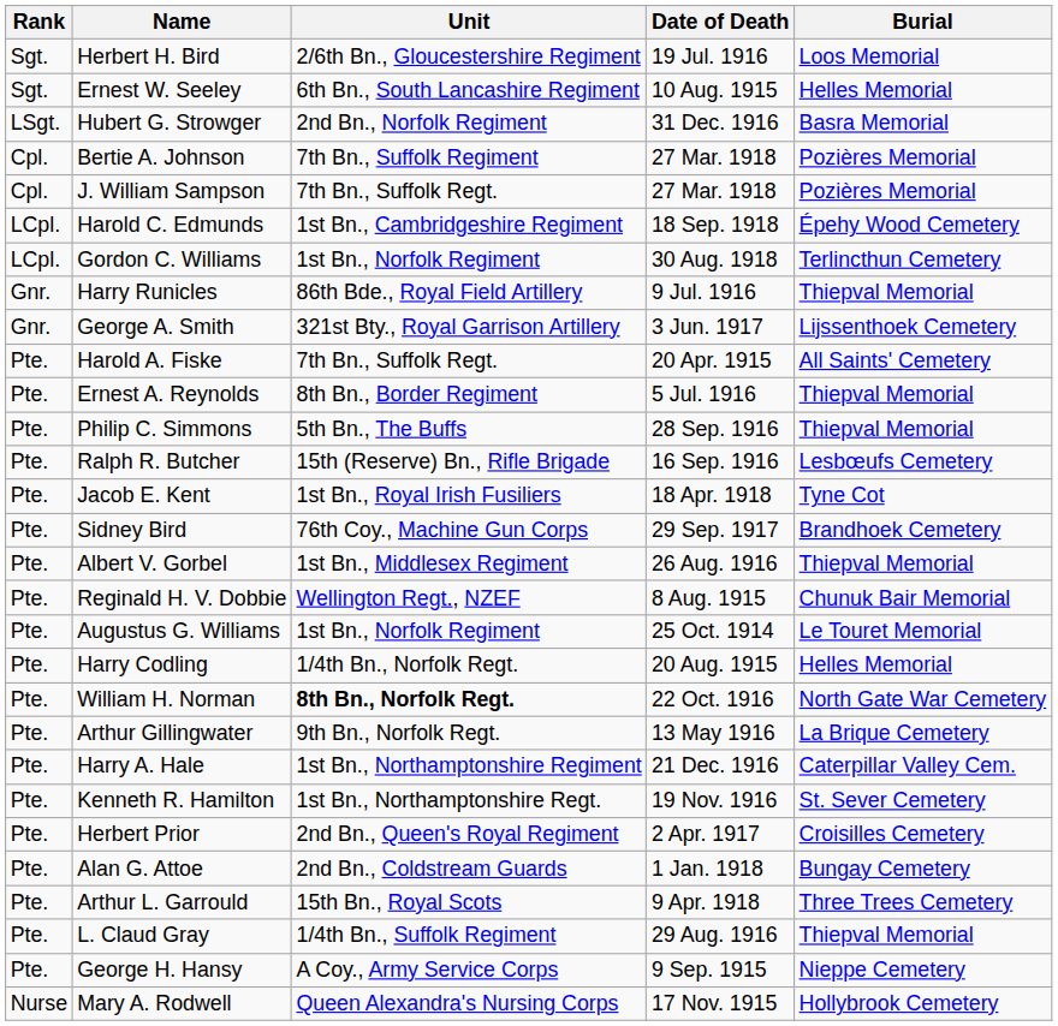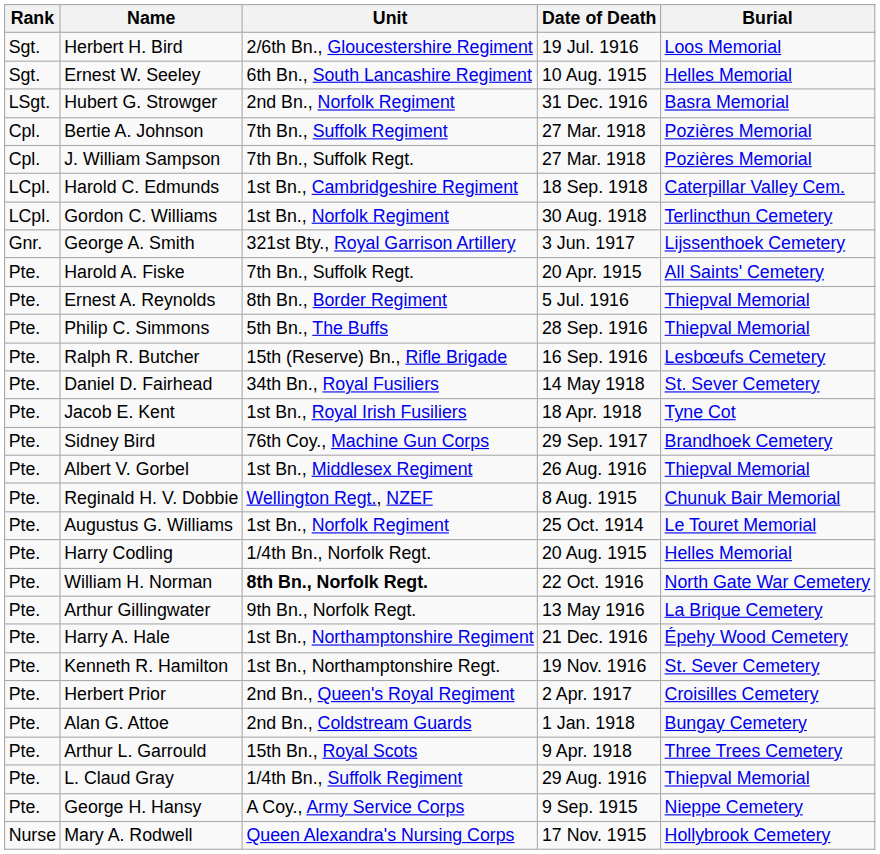 <table class="wikitable">
 <tr>
 <th>Rank</th>
 <th>Name</th>
 <th>Unit</th>
 <th>Date of Death</th>
 <th>Burial</th>
 </tr>
 <tr>
 <td>Sgt.</td>
 <td>Herbert H. Bird</td>
 <td>2/6th Bn., <a href='#'>Gloucestershire Regiment</a></td>
 <td>19 Jul. 1916</td>
 <td><a href='#'>Loos Memorial</a></td>
 </tr>
 <tr>
 <td>Sgt.</td>
 <td>Ernest W. Seeley</td>
 <td>6th Bn., <a href='#'>South Lancashire Regiment</a></td>
 <td>10 Aug. 1915</td>
 <td><a href='#'>Helles Memorial</a></td>
 </tr>
 <tr>
 <td>LSgt.</td>
 <td>Hubert G. Strowger</td>
 <td>2nd Bn., <a href='#'>Norfolk Regiment</a></td>
 <td>31 Dec. 1916</td>
 <td><a href='#'>Basra Memorial</a></td>
 </tr>
 <tr>
 <td>Cpl.</td>
 <td>Bertie A. Johnson</td>
 <td>7th Bn., <a href='#'>Suffolk Regiment</a></td>
 <td>27 Mar. 1918</td>
 <td><a href='#'>Pozières Memorial</a></td>
 </tr>
 <tr>
 <td>Cpl.</td>
 <td>J. William Sampson</td>
 <td>7th Bn., Suffolk Regt.</td>
 <td>27 Mar. 1918</td>
 <td><a href='#'>Pozières Memorial</a></td>
 </tr>
 <tr>
 <td>LCpl.</td>
 <td>Harold C. Edmunds</td>
 <td>1st Bn., <a href='#'>Cambridgeshire Regiment</a></td>
 <td>18 Sep. 1918</td>
-<td><a href='#'>Épehy Wood Cemetery</a></td>
+<td><a href='#'>Caterpillar Valley Cem.</a></td>
 </tr>
 <tr>
 <td>LCpl.</td>
 <td>Gordon C. Williams</td>
 <td>1st Bn., <a href='#'>Norfolk Regiment</a></td>
 <td>30 Aug. 1918</td>
 <td><a href='#'>Terlincthun Cemetery</a></td>
-</tr>
-<tr>
-<td>Gnr.</td>
-<td>Harry Runicles</td>
-<td>86th Bde., <a href='#'>Royal Field Artillery</a></td>
-<td>9 Jul. 1916</td>
-<td><a href='#'>Thiepval Memorial</a></td>
 </tr>
 <tr>
 <td>Gnr.</td>
 <td>George A. Smith</td>
 <td>321st Bty., <a href='#'>Royal Garrison Artillery</a></td>
 <td>3 Jun. 1917</td>
 <td><a href='#'>Lijssenthoek Cemetery</a></td>
 </tr>
 <tr>
 <td>Pte.</td>
 <td>Harold A. Fiske</td>
 <td>7th Bn., Suffolk Regt.</td>
 <td>20 Apr. 1915</td>
 <td><a href='#'>All Saints' Cemetery</a></td>
 </tr>
 <tr>
 <td>Pte.</td>
 <td>Ernest A. Reynolds</td>
 <td>8th Bn., <a href='#'>Border Regiment</a></td>
 <td>5 Jul. 1916</td>
 <td><a href='#'>Thiepval Memorial</a></td>
 </tr>
 <tr>
 <td>Pte.</td>
 <td>Philip C. Simmons</td>
 <td>5th Bn., <a href='#'>The Buffs</a></td>
 <td>28 Sep. 1916</td>
 <td><a href='#'>Thiepval Memorial</a></td>
 </tr>
 <tr>
 <td>Pte.</td>
 <td>Ralph R. Butcher</td>
 <td>15th (Reserve) Bn., <a href='#'>Rifle Brigade</a></td>
 <td>16 Sep. 1916</td>
 <td><a href='#'>Lesbœufs Cemetery</a></td>
+</tr>
+<tr>
+<td>Pte.</td>
+<td>Daniel D. Fairhead</td>
+<td>34th Bn., <a href='#'>Royal Fusiliers</a></td>
+<td>14 May 1918</td>
+<td><a href='#'>St. Sever Cemetery</a></td>
 </tr>
 <tr>
 <td>Pte.</td>
 <td>Jacob E. Kent</td>
 <td>1st Bn., <a href='#'>Royal Irish Fusiliers</a></td>
 <td>18 Apr. 1918</td>
 <td><a href='#'>Tyne Cot</a></td>
 </tr>
 <tr>
 <td>Pte.</td>
 <td>Sidney Bird</td>
 <td>76th Coy., <a href='#'>Machine Gun Corps</a></td>
 <td>29 Sep. 1917</td>
 <td><a href='#'>Brandhoek Cemetery</a></td>
 </tr>
 <tr>
 <td>Pte.</td>
 <td>Albert V. Gorbel</td>
 <td>1st Bn., <a href='#'>Middlesex Regiment</a></td>
 <td>26 Aug. 1916</td>
 <td><a href='#'>Thiepval Memorial</a></td>
 </tr>
 <tr>
 <td>Pte.</td>
 <td>Reginald H. V. Dobbie</td>
 <td><a href='#'>Wellington Regt.</a>, <a href='#'>NZEF</a></td>
 <td>8 Aug. 1915</td>
 <td><a href='#'>Chunuk Bair Memorial</a></td>
 </tr>
 <tr>
 <td>Pte.</td>
 <td>Augustus G. Williams</td>
 <td>1st Bn., <a href='#'>Norfolk Regiment</a></td>
 <td>25 Oct. 1914</td>
 <td><a href='#'>Le Touret Memorial</a></td>
 </tr>
 <tr>
 <td>Pte.</td>
 <td>Harry Codling</td>
 <td>1/4th Bn., Norfolk Regt.</td>
 <td>20 Aug. 1915</td>
 <td><a href='#'>Helles Memorial</a></td>
 </tr>
 <tr>
 <td>Pte.</td>
 <td>William H. Norman</td>
 <td><strong>8th Bn., Norfolk Regt.</strong></td>
 <td>22 Oct. 1916</td>
 <td><a href='#'>North Gate War Cemetery</a></td>
 </tr>
 <tr>
 <td>Pte.</td>
 <td>Arthur Gillingwater</td>
 <td>9th Bn., Norfolk Regt.</td>
 <td>13 May 1916</td>
 <td><a href='#'>La Brique Cemetery</a></td>
 </tr>
 <tr>
 <td>Pte.</td>
 <td>Harry A. Hale</td>
 <td>1st Bn., <a href='#'>Northamptonshire Regiment</a></td>
 <td>21 Dec. 1916</td>
-<td><a href='#'>Caterpillar Valley Cem.</a></td>
+<td><a href='#'>Épehy Wood Cemetery</a></td>
 </tr>
 <tr>
 <td>Pte.</td>
 <td>Kenneth R. Hamilton</td>
 <td>1st Bn., Northamptonshire Regt.</td>
 <td>19 Nov. 1916</td>
 <td><a href='#'>St. Sever Cemetery</a></td>
 </tr>
 <tr>
 <td>Pte.</td>
 <td>Herbert Prior</td>
 <td>2nd Bn., <a href='#'>Queen's Royal Regiment</a></td>
 <td>2 Apr. 1917</td>
 <td><a href='#'>Croisilles Cemetery</a></td>
 </tr>
 <tr>
 <td>Pte.</td>
 <td>Alan G. Attoe</td>
 <td>2nd Bn., <a href='#'>Coldstream Guards</a></td>
 <td>1 Jan. 1918</td>
 <td><a href='#'>Bungay Cemetery</a></td>
 </tr>
 <tr>
 <td>Pte.</td>
 <td>Arthur L. Garrould</td>
 <td>15th Bn., <a href='#'>Royal Scots</a></td>
 <td>9 Apr. 1918</td>
 <td><a href='#'>Three Trees Cemetery</a></td>
 </tr>
 <tr>
 <td>Pte.</td>
 <td>L. Claud Gray</td>
 <td>1/4th Bn., <a href='#'>Suffolk Regiment</a></td>
 <td>29 Aug. 1916</td>
 <td><a href='#'>Thiepval Memorial</a></td>
 </tr>
 <tr>
 <td>Pte.</td>
 <td>George H. Hansy</td>
 <td>A Coy., <a href='#'>Army Service Corps</a></td>
 <td>9 Sep. 1915</td>
 <td><a href='#'>Nieppe Cemetery</a></td>
 </tr>
 <tr>
 <td>Nurse</td>
 <td>Mary A. Rodwell</td>
 <td><a href='#'>Queen Alexandra's Nursing Corps</a></td>
 <td>17 Nov. 1915</td>
 <td><a href='#'>Hollybrook Cemetery</a></td>
 </tr>
 </table>
